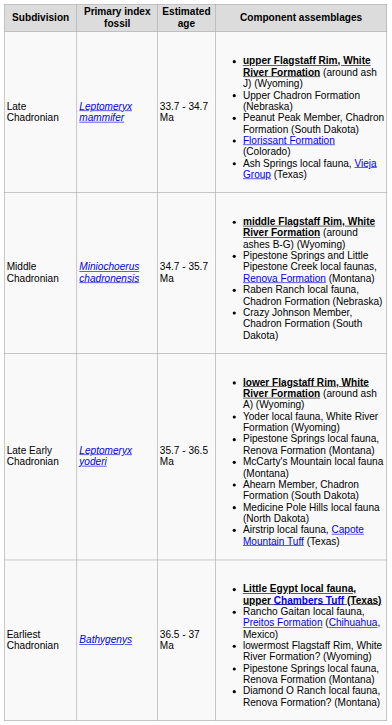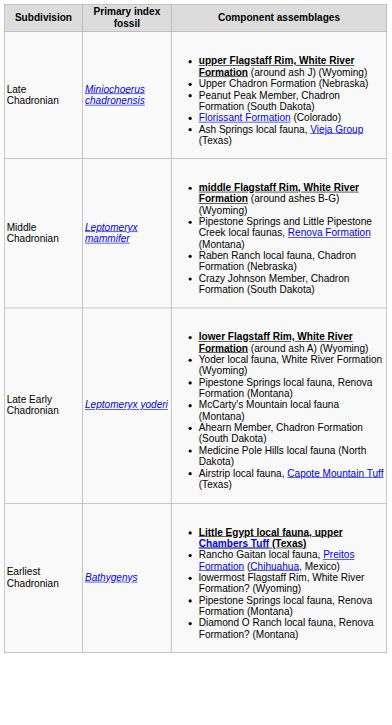 <table class="wikitable">
 <tr style="text-align:center; background:gainsboro;">
 <td><strong>Subdivision</strong></td>
 <td><strong>Primary index fossil</strong></td>
-<td><strong>Estimated age</strong></td>
 <td><strong>Component assemblages</strong></td>
 </tr>
 <tr>
 <td>Late Chadronian</td>
-<td><em><a href='#'>Leptomeryx mammifer</a></em></td>
-<td>33.7 - 34.7 Ma</td>
+<td><em><a href='#'>Miniochoerus chadronensis</a></em></td>
 <td><br><ul><li><u><strong>upper Flagstaff Rim, White River Formation</strong></u> (around ash J) (Wyoming)</li><li>Upper Chadron Formation (Nebraska)</li><li>Peanut Peak Member, Chadron Formation (South Dakota)</li><li><a href='#'>Florissant Formation</a> (Colorado)</li><li>Ash Springs local fauna, <a href='#'>Vieja Group</a> (Texas)</li></ul></td>
 </tr>
 <tr>
 <td>Middle Chadronian</td>
-<td><em><a href='#'>Miniochoerus chadronensis</a></em></td>
-<td>34.7 - 35.7 Ma</td>
+<td><em><a href='#'>Leptomeryx mammifer</a></em></td>
 <td><br><ul><li><u><strong>middle Flagstaff Rim, White River Formation</strong></u> (around ashes B-G) (Wyoming)</li><li>Pipestone Springs and Little Pipestone Creek local faunas, <a href='#'>Renova Formation</a> (Montana)</li><li>Raben Ranch local fauna, Chadron Formation (Nebraska)</li><li>Crazy Johnson Member, Chadron Formation (South Dakota)</li></ul></td>
 </tr>
 <tr>
 <td>Late Early Chadronian</td>
 <td><em><a href='#'>Leptomeryx yoderi</a></em></td>
-<td>35.7 - 36.5 Ma</td>
 <td><br><ul><li><u><strong>lower Flagstaff Rim, White River Formation</strong></u> (around ash A) (Wyoming)</li><li>Yoder local fauna, White River Formation (Wyoming)</li><li>Pipestone Springs local fauna, Renova Formation (Montana)</li><li>McCarty's Mountain local fauna (Montana)</li><li>Ahearn Member, Chadron Formation (South Dakota)</li><li>Medicine Pole Hills local fauna (North Dakota)</li><li>Airstrip local fauna, <a href='#'>Capote Mountain Tuff</a> (Texas)</li></ul></td>
 </tr>
 <tr>
 <td>Earliest Chadronian</td>
 <td><em><a href='#'>Bathygenys</a></em></td>
-<td>36.5 - 37 Ma</td>
 <td><br><ul><li><strong><u>Little Egypt local fauna, upper <a href='#'>Chambers Tuff</a> (Texas)</u></strong></li><li>Rancho Gaitan local fauna, <a href='#'>Preitos Formation</a> (<a href='#'>Chihuahua</a>, Mexico)</li><li>lowermost Flagstaff Rim, White River Formation? (Wyoming)</li><li>Pipestone Springs local fauna, Renova Formation (Montana)</li><li>Diamond O Ranch local fauna, Renova Formation? (Montana)</li></ul></td>
 </tr>
 </table>
